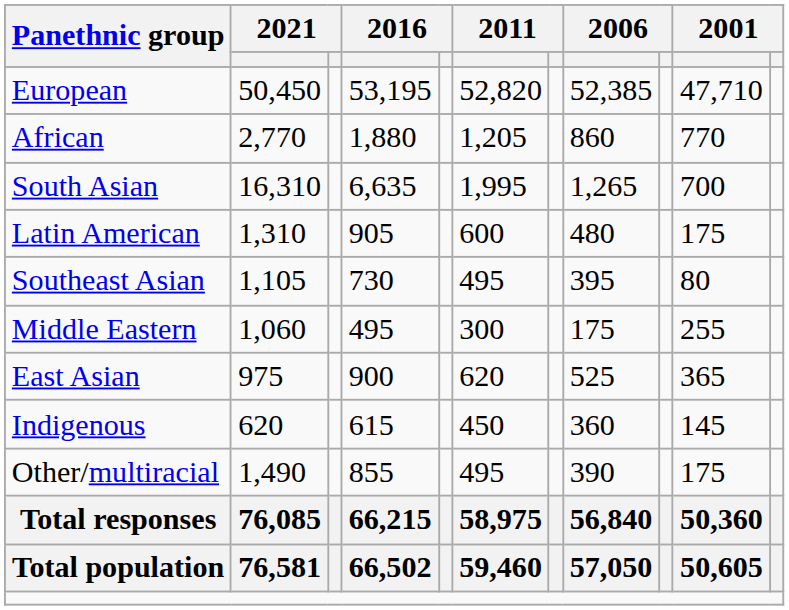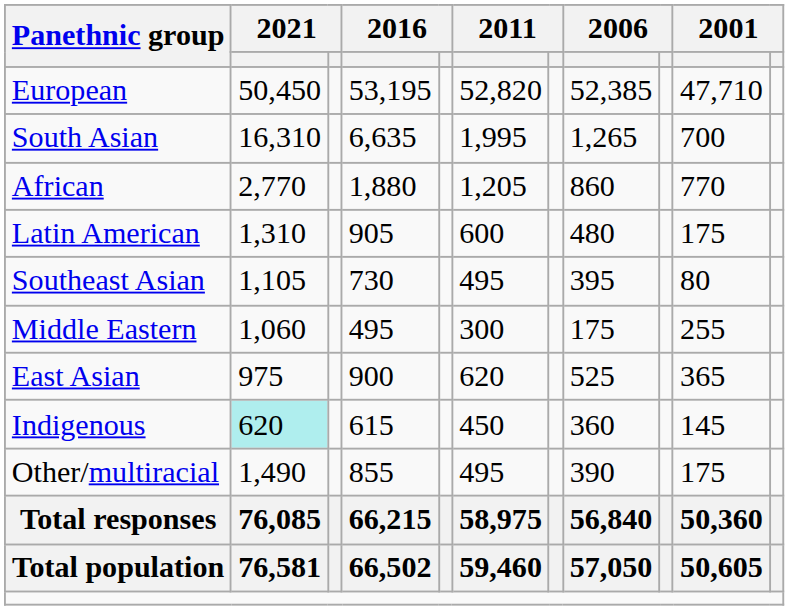 <table class="wikitable collapsible sortable">
 <tr>
 <th rowspan="2"><a href='#'>Panethnic</a> group</th>
 <th colspan="2">2021</th>
 <th colspan="2">2016</th>
 <th colspan="2">2011</th>
 <th colspan="2">2006</th>
 <th colspan="2">2001</th>
 </tr>
 <tr>
 <th><a href='#'></a></th>
 <th></th>
 <th></th>
 <th></th>
 <th></th>
 <th></th>
 <th></th>
 <th></th>
 <th></th>
 <th></th>
 </tr>
 <tr>
 <td><a href='#'>European</a></td>
 <td>50,450</td>
 <td></td>
 <td>53,195</td>
 <td></td>
 <td>52,820</td>
 <td></td>
 <td>52,385</td>
 <td></td>
 <td>47,710</td>
 <td></td>
 </tr>
 <tr>
+<td><a href='#'>South Asian</a></td>
+<td>16,310</td>
+<td></td>
+<td>6,635</td>
+<td></td>
+<td>1,995</td>
+<td></td>
+<td>1,265</td>
+<td></td>
+<td>700</td>
+<td></td>
+</tr>
+<tr>
 <td><a href='#'>African</a></td>
 <td>2,770</td>
 <td></td>
 <td>1,880</td>
 <td></td>
 <td>1,205</td>
 <td></td>
 <td>860</td>
 <td></td>
 <td>770</td>
-<td></td>
-</tr>
-<tr>
-<td><a href='#'>South Asian</a></td>
-<td>16,310</td>
-<td></td>
-<td>6,635</td>
-<td></td>
-<td>1,995</td>
-<td></td>
-<td>1,265</td>
-<td></td>
-<td>700</td>
 <td></td>
 </tr>
 <tr>
 <td><a href='#'>Latin American</a></td>
 <td>1,310</td>
 <td></td>
 <td>905</td>
 <td></td>
 <td>600</td>
 <td></td>
 <td>480</td>
 <td></td>
 <td>175</td>
 <td></td>
 </tr>
 <tr>
 <td><a href='#'>Southeast Asian</a></td>
 <td>1,105</td>
 <td></td>
 <td>730</td>
 <td></td>
 <td>495</td>
 <td></td>
 <td>395</td>
 <td></td>
 <td>80</td>
 <td></td>
 </tr>
 <tr>
 <td><a href='#'>Middle Eastern</a></td>
 <td>1,060</td>
 <td></td>
 <td>495</td>
 <td></td>
 <td>300</td>
 <td></td>
 <td>175</td>
 <td></td>
 <td>255</td>
 <td></td>
 </tr>
 <tr>
 <td><a href='#'>East Asian</a></td>
 <td>975</td>
 <td></td>
 <td>900</td>
 <td></td>
 <td>620</td>
 <td></td>
 <td>525</td>
 <td></td>
 <td>365</td>
 <td></td>
 </tr>
 <tr>
 <td><a href='#'>Indigenous</a></td>
-<td>620</td>
+<td style="background: paleturquoise;">620</td>
 <td></td>
 <td>615</td>
 <td></td>
 <td>450</td>
 <td></td>
 <td>360</td>
 <td></td>
 <td>145</td>
 <td></td>
 </tr>
 <tr>
 <td>Other/<a href='#'>multiracial</a></td>
 <td>1,490</td>
 <td></td>
 <td>855</td>
 <td></td>
 <td>495</td>
 <td></td>
 <td>390</td>
 <td></td>
 <td>175</td>
 <td></td>
 </tr>
 <tr>
 <th>Total responses</th>
 <th>76,085</th>
 <th></th>
 <th>66,215</th>
 <th></th>
 <th>58,975</th>
 <th></th>
 <th>56,840</th>
 <th></th>
 <th>50,360</th>
 <th></th>
 </tr>
 <tr class="sortbottom">
 <th>Total population</th>
 <th>76,581</th>
 <th></th>
 <th>66,502</th>
 <th></th>
 <th>59,460</th>
 <th></th>
 <th>57,050</th>
 <th></th>
 <th>50,605</th>
 <th></th>
 </tr>
 <tr class="sortbottom">
 <td colspan="11"></td>
 </tr>
 </table>
